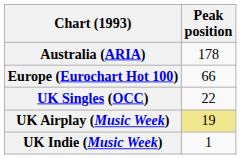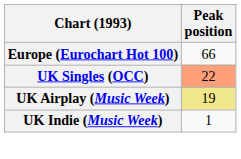 <table class="wikitable sortable plainrowheaders" style="text-align:center">
 <tr>
 <th>Chart (1993)</th>
 <th>Peak<br>position</th>
-</tr>
-<tr>
-<th scope="row">Australia (<a href='#'>ARIA</a>)</th>
-<td align="center">178</td>
 </tr>
 <tr>
 <th scope="row">Europe (<a href='#'>Eurochart Hot 100</a>)</th>
 <td>66</td>
 </tr>
 <tr>
 <th scope="row"><a href='#'>UK Singles</a> (<a href='#'>OCC</a>)</th>
-<td>22</td>
+<td style="background: lightsalmon;">22</td>
 </tr>
 <tr>
 <th scope="row">UK Airplay (<em><a href='#'>Music Week</a></em>)</th>
 <td style="background: khaki;">19</td>
 </tr>
 <tr>
 <th scope="row">UK Indie (<em><a href='#'>Music Week</a></em>)</th>
 <td align=center>1</td>
 </tr>
 </table>
